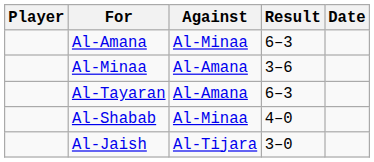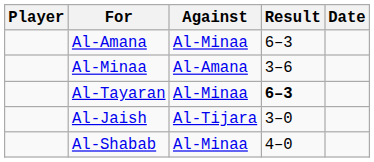 <table class="wikitable sortable">
 <tr>
 <th>Player</th>
 <th>For</th>
 <th>Against</th>
 <th align=center>Result</th>
 <th>Date</th>
 </tr>
 <tr>
 <td> </td>
 <td><a href='#'>Al-Amana</a></td>
 <td><a href='#'>Al-Minaa</a></td>
 <td>6–3</td>
 <td></td>
 </tr>
 <tr>
 <td> </td>
 <td><a href='#'>Al-Minaa</a></td>
 <td><a href='#'>Al-Amana</a></td>
 <td>3–6</td>
 <td></td>
 </tr>
 <tr>
 <td> </td>
 <td><a href='#'>Al-Tayaran</a></td>
-<td><a href='#'>Al-Amana</a></td>
-<td>6–3</td>
+<td><a href='#'>Al-Minaa</a></td>
+<td><strong>6–3</strong></td>
+<td></td>
+</tr>
+<tr>
+<td> </td>
+<td><a href='#'>Al-Jaish</a></td>
+<td><a href='#'>Al-Tijara</a></td>
+<td>3–0</td>
 <td></td>
 </tr>
 <tr>
 <td> </td>
 <td><a href='#'>Al-Shabab</a></td>
 <td><a href='#'>Al-Minaa</a></td>
 <td>4–0</td>
 <td></td>
 </tr>
-<tr>
-<td> </td>
-<td><a href='#'>Al-Jaish</a></td>
-<td><a href='#'>Al-Tijara</a></td>
-<td>3–0</td>
-<td></td>
-</tr>
 </table>
